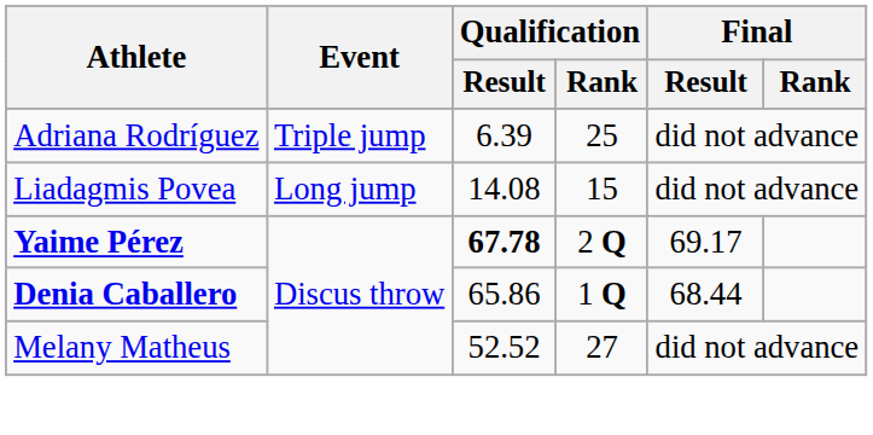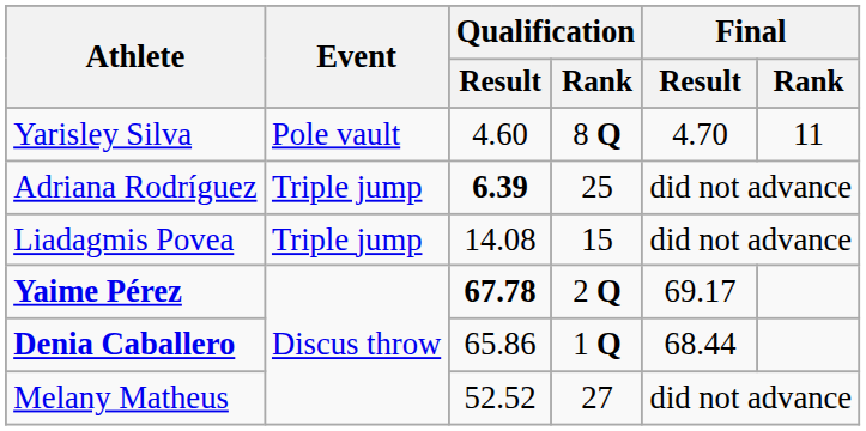 <table class=wikitable style=font-size:90%>
 <tr>
 <th rowspan=2>Athlete</th>
 <th rowspan=2>Event</th>
 <th colspan=2>Qualification</th>
 <th colspan=2>Final</th>
 </tr>
 <tr style=font-size:95%>
 <th>Result</th>
 <th>Rank</th>
 <th>Result</th>
 <th>Rank</th>
 </tr>
 <tr align=center>
+<td align=left><a href='#'>Yarisley Silva</a></td>
+<td align=left><a href='#'>Pole vault</a></td>
+<td>4.60</td>
+<td>8 <strong>Q</strong></td>
+<td>4.70</td>
+<td>11</td>
+</tr>
+<tr align=center>
 <td align=left><a href='#'>Adriana Rodríguez</a></td>
 <td align=left><a href='#'>Triple jump</a></td>
-<td>6.39</td>
+<td><strong>6.39</strong></td>
 <td>25</td>
 <td colspan=2>did not advance</td>
 </tr>
 <tr align=center>
 <td align=left><a href='#'>Liadagmis Povea</a></td>
-<td align=left><a href='#'>Long jump</a></td>
+<td align=left><a href='#'>Triple jump</a></td>
 <td>14.08</td>
 <td>15</td>
 <td colspan=2>did not advance</td>
 </tr>
 <tr align=center>
 <td align=left><strong><a href='#'>Yaime Pérez</a></strong></td>
 <td align=left rowspan=3><a href='#'>Discus throw</a></td>
 <td><strong>67.78</strong></td>
 <td>2 <strong>Q</strong></td>
 <td>69.17</td>
 <td></td>
 </tr>
 <tr align=center>
 <td align=left><strong><a href='#'>Denia Caballero</a></strong></td>
 <td>65.86</td>
 <td>1 <strong>Q</strong></td>
 <td>68.44</td>
 <td></td>
 </tr>
 <tr align=center>
 <td align=left><a href='#'>Melany Matheus</a></td>
 <td>52.52</td>
 <td>27</td>
 <td colspan=2>did not advance</td>
 </tr>
 </table>
